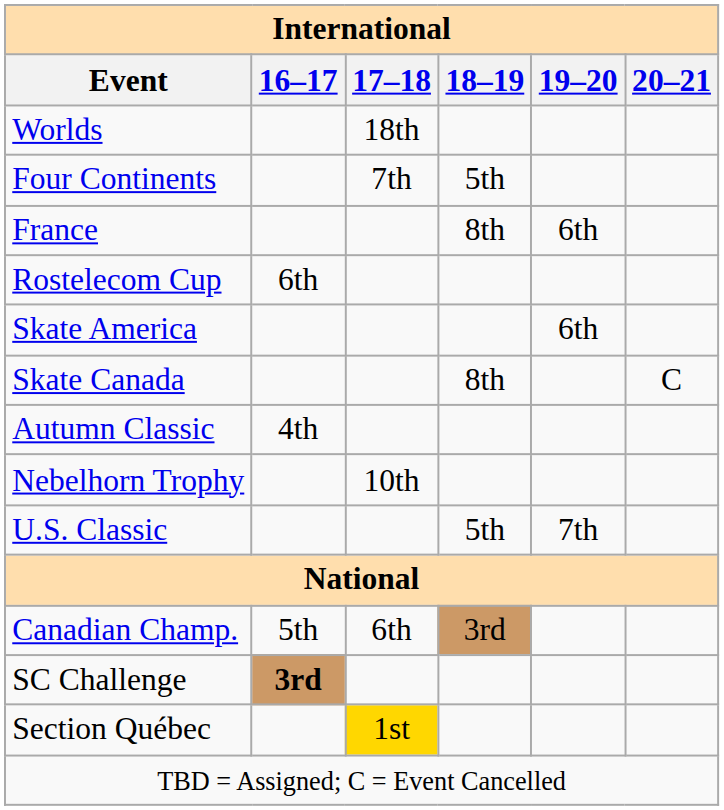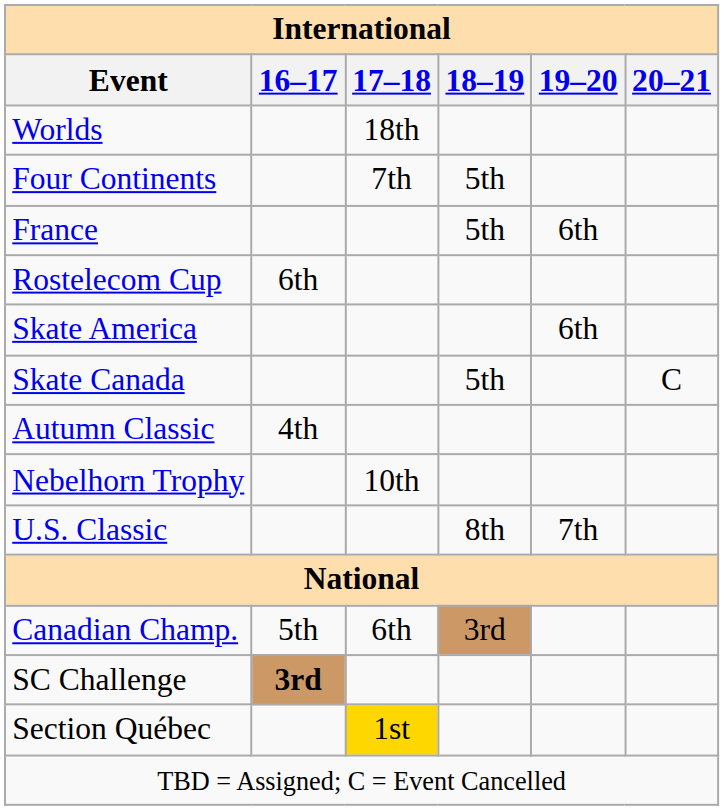 <table class="wikitable" style="text-align:center">
 <tr>
 <th style="background-color: #ffdead; " colspan=6 align=center>International</th>
 </tr>
 <tr>
 <th>Event</th>
 <th><a href='#'>16–17</a></th>
 <th><a href='#'>17–18</a></th>
 <th><a href='#'>18–19</a></th>
 <th><a href='#'>19–20</a></th>
 <th><a href='#'>20–21</a></th>
 </tr>
 <tr>
 <td align=left><a href='#'>Worlds</a></td>
 <td></td>
 <td>18th</td>
 <td></td>
 <td></td>
 <td></td>
 </tr>
 <tr>
 <td align=left><a href='#'>Four Continents</a></td>
 <td></td>
 <td>7th</td>
 <td>5th</td>
 <td></td>
 <td></td>
 </tr>
 <tr>
 <td align=left> <a href='#'>France</a></td>
 <td></td>
 <td></td>
-<td>8th</td>
+<td>5th</td>
 <td>6th</td>
 <td></td>
 </tr>
 <tr>
 <td align=left> <a href='#'>Rostelecom Cup</a></td>
 <td>6th</td>
 <td></td>
 <td></td>
 <td></td>
 <td></td>
 </tr>
 <tr>
 <td align=left> <a href='#'>Skate America</a></td>
 <td></td>
 <td></td>
 <td></td>
 <td>6th</td>
 <td></td>
 </tr>
 <tr>
 <td align=left> <a href='#'>Skate Canada</a></td>
 <td></td>
 <td></td>
-<td>8th</td>
+<td>5th</td>
 <td></td>
 <td>C</td>
 </tr>
 <tr>
 <td align=left> <a href='#'>Autumn Classic</a></td>
 <td>4th</td>
 <td></td>
 <td></td>
 <td></td>
 <td></td>
 </tr>
 <tr>
 <td align=left> <a href='#'>Nebelhorn Trophy</a></td>
 <td></td>
 <td>10th</td>
 <td></td>
 <td></td>
 <td></td>
 </tr>
 <tr>
 <td align=left> <a href='#'>U.S. Classic</a></td>
 <td></td>
 <td></td>
-<td>5th</td>
+<td>8th</td>
 <td>7th</td>
 <td></td>
 </tr>
 <tr>
 <th style="background-color: #ffdead; " colspan=6 align=center>National</th>
 </tr>
 <tr>
 <td align=left><a href='#'>Canadian Champ.</a></td>
 <td>5th</td>
 <td>6th</td>
 <td bgcolor=cc9966>3rd</td>
 <td></td>
 <td></td>
 </tr>
 <tr>
 <td align=left>SC Challenge</td>
 <td bgcolor=cc9966><strong>3rd</strong></td>
 <td></td>
 <td></td>
 <td></td>
 <td></td>
 </tr>
 <tr>
 <td align=left>Section Québec</td>
 <td></td>
 <td bgcolor=gold>1st</td>
 <td></td>
 <td></td>
 <td></td>
 </tr>
 <tr>
 <td colspan=6 align=center><small>TBD = Assigned; C = Event Cancelled</small></td>
 </tr>
 </table>
